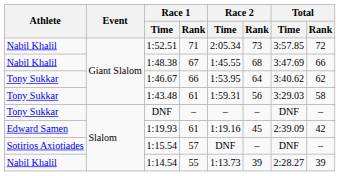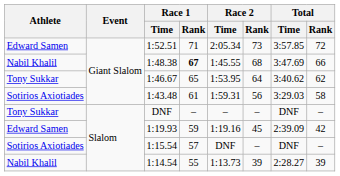 <table class="wikitable" style="font-size:90%">
 <tr>
 <th rowspan="2">Athlete</th>
 <th rowspan="2">Event</th>
 <th colspan="2">Race 1</th>
 <th colspan="2">Race 2</th>
 <th colspan="2">Total</th>
 </tr>
 <tr>
 <th>Time</th>
 <th>Rank</th>
 <th>Time</th>
 <th>Rank</th>
 <th>Time</th>
 <th>Rank</th>
 </tr>
 <tr>
-<td><a href='#'>Nabil Khalil</a></td>
+<td><a href='#'>Edward Samen</a></td>
 <td rowspan="4">Giant Slalom</td>
 <td align="center">1:52.51</td>
 <td align="center">71</td>
 <td align="center">2:05.34</td>
 <td align="center">73</td>
 <td align="center">3:57.85</td>
 <td align="center">72</td>
 </tr>
 <tr>
 <td><a href='#'>Nabil Khalil</a></td>
 <td align="center">1:48.38</td>
-<td align="center">67</td>
+<td align="center"><strong>67</strong></td>
 <td align="center">1:45.55</td>
 <td align="center">68</td>
 <td align="center">3:47.69</td>
 <td align="center">66</td>
 </tr>
 <tr>
 <td><a href='#'>Tony Sukkar</a></td>
 <td align="center">1:46.67</td>
-<td align="center">66</td>
+<td align="center">65</td>
 <td align="center">1:53.95</td>
 <td align="center">64</td>
 <td align="center">3:40.62</td>
 <td align="center">62</td>
 </tr>
 <tr>
-<td><a href='#'>Tony Sukkar</a></td>
+<td><a href='#'>Sotirios Axiotiades</a></td>
 <td align="center">1:43.48</td>
 <td align="center">61</td>
 <td align="center">1:59.31</td>
 <td align="center">56</td>
 <td align="center">3:29.03</td>
 <td align="center">58</td>
 </tr>
 <tr>
 <td><a href='#'>Tony Sukkar</a></td>
 <td rowspan="4">Slalom</td>
 <td align="center">DNF</td>
 <td align="center">–</td>
 <td align="center">–</td>
 <td align="center">–</td>
 <td align="center">DNF</td>
 <td align="center">–</td>
 </tr>
 <tr>
 <td><a href='#'>Edward Samen</a></td>
 <td align="center">1:19.93</td>
-<td align="center">61</td>
+<td align="center">59</td>
 <td align="center">1:19.16</td>
 <td align="center">45</td>
 <td align="center">2:39.09</td>
 <td align="center">42</td>
 </tr>
 <tr>
 <td><a href='#'>Sotirios Axiotiades</a></td>
 <td align="center">1:15.54</td>
 <td align="center">57</td>
 <td align="center">DNF</td>
 <td align="center">–</td>
 <td align="center">DNF</td>
 <td align="center">–</td>
 </tr>
 <tr>
 <td><a href='#'>Nabil Khalil</a></td>
 <td align="center">1:14.54</td>
 <td align="center">55</td>
 <td align="center">1:13.73</td>
 <td align="center">39</td>
 <td align="center">2:28.27</td>
 <td align="center">39</td>
 </tr>
 </table>
